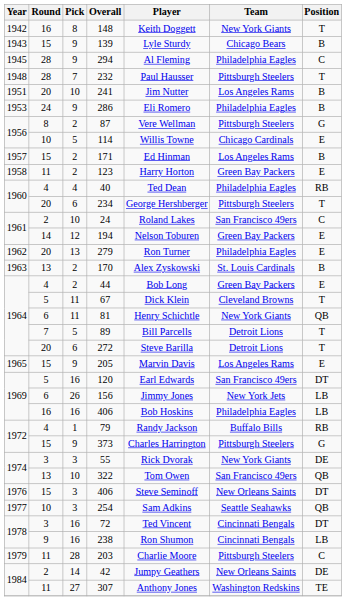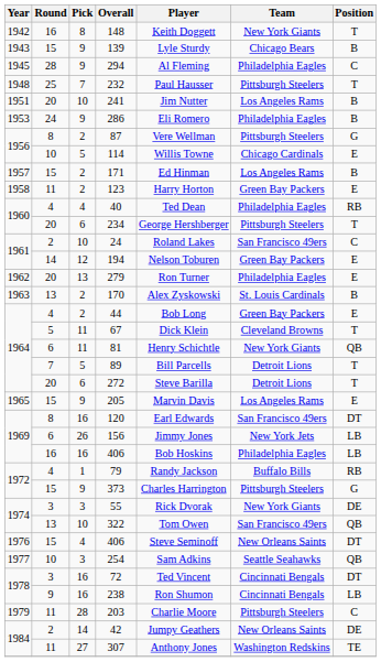 <table class="wikitable sortable" style="text-align: center;">
 <tr>
 <th>Year</th>
 <th>Round</th>
 <th>Pick</th>
 <th>Overall</th>
 <th>Player</th>
 <th>Team</th>
 <th>Position</th>
 </tr>
 <tr>
 <td>1942</td>
 <td>16</td>
 <td>8</td>
 <td>148</td>
 <td><a href='#'>Keith Doggett</a></td>
 <td><a href='#'>New York Giants</a></td>
 <td>T</td>
 </tr>
 <tr>
 <td>1943</td>
 <td>15</td>
 <td>9</td>
 <td>139</td>
 <td><a href='#'>Lyle Sturdy</a></td>
 <td><a href='#'>Chicago Bears</a></td>
 <td>B</td>
 </tr>
 <tr>
 <td>1945</td>
 <td>28</td>
 <td>9</td>
 <td>294</td>
 <td><a href='#'>Al Fleming</a></td>
 <td><a href='#'>Philadelphia Eagles</a></td>
 <td>C</td>
 </tr>
 <tr>
 <td>1948</td>
-<td>28</td>
+<td>25</td>
 <td>7</td>
 <td>232</td>
 <td><a href='#'>Paul Hausser</a></td>
 <td><a href='#'>Pittsburgh Steelers</a></td>
 <td>T</td>
 </tr>
 <tr>
 <td>1951</td>
 <td>20</td>
 <td>10</td>
 <td>241</td>
 <td><a href='#'>Jim Nutter</a></td>
 <td><a href='#'>Los Angeles Rams</a></td>
 <td>B</td>
 </tr>
 <tr>
 <td>1953</td>
 <td>24</td>
 <td>9</td>
 <td>286</td>
 <td><a href='#'>Eli Romero</a></td>
 <td><a href='#'>Philadelphia Eagles</a></td>
 <td>B</td>
 </tr>
 <tr>
 <td rowspan="2">1956</td>
 <td>8</td>
 <td>2</td>
 <td>87</td>
 <td><a href='#'>Vere Wellman</a></td>
 <td><a href='#'>Pittsburgh Steelers</a></td>
 <td>G</td>
 </tr>
 <tr>
 <td>10</td>
 <td>5</td>
 <td>114</td>
 <td><a href='#'>Willis Towne</a></td>
 <td><a href='#'>Chicago Cardinals</a></td>
 <td>E</td>
 </tr>
 <tr>
 <td>1957</td>
 <td>15</td>
 <td>2</td>
 <td>171</td>
 <td><a href='#'>Ed Hinman</a></td>
 <td><a href='#'>Los Angeles Rams</a></td>
 <td>B</td>
 </tr>
 <tr>
 <td>1958</td>
 <td>11</td>
 <td>2</td>
 <td>123</td>
 <td><a href='#'>Harry Horton</a></td>
 <td><a href='#'>Green Bay Packers</a></td>
 <td>E</td>
 </tr>
 <tr>
 <td rowspan="2">1960</td>
 <td>4</td>
 <td>4</td>
 <td>40</td>
 <td><a href='#'>Ted Dean</a></td>
 <td><a href='#'>Philadelphia Eagles</a></td>
 <td>RB</td>
 </tr>
 <tr>
 <td>20</td>
 <td>6</td>
 <td>234</td>
 <td><a href='#'>George Hershberger</a></td>
 <td><a href='#'>Pittsburgh Steelers</a></td>
 <td>T</td>
 </tr>
 <tr>
 <td rowspan="2">1961</td>
 <td>2</td>
 <td>10</td>
 <td>24</td>
 <td><a href='#'>Roland Lakes</a></td>
 <td><a href='#'>San Francisco 49ers</a></td>
 <td>C</td>
 </tr>
 <tr>
 <td>14</td>
 <td>12</td>
 <td>194</td>
 <td><a href='#'>Nelson Toburen</a></td>
 <td><a href='#'>Green Bay Packers</a></td>
 <td>E</td>
 </tr>
 <tr>
 <td>1962</td>
 <td>20</td>
 <td>13</td>
 <td>279</td>
 <td><a href='#'>Ron Turner</a></td>
 <td><a href='#'>Philadelphia Eagles</a></td>
 <td>E</td>
 </tr>
 <tr>
 <td>1963</td>
 <td>13</td>
 <td>2</td>
 <td>170</td>
 <td><a href='#'>Alex Zyskowski</a></td>
 <td><a href='#'>St. Louis Cardinals</a></td>
 <td>B</td>
 </tr>
 <tr>
 <td rowspan="5">1964</td>
 <td>4</td>
 <td>2</td>
 <td>44</td>
 <td><a href='#'>Bob Long</a></td>
 <td><a href='#'>Green Bay Packers</a></td>
 <td>E</td>
 </tr>
 <tr>
 <td>5</td>
 <td>11</td>
 <td>67</td>
 <td><a href='#'>Dick Klein</a></td>
 <td><a href='#'>Cleveland Browns</a></td>
 <td>T</td>
 </tr>
 <tr>
 <td>6</td>
 <td>11</td>
 <td>81</td>
 <td><a href='#'>Henry Schichtle</a></td>
 <td><a href='#'>New York Giants</a></td>
 <td>QB</td>
 </tr>
 <tr>
 <td>7</td>
 <td>5</td>
 <td>89</td>
 <td><a href='#'>Bill Parcells</a></td>
 <td><a href='#'>Detroit Lions</a></td>
 <td>T</td>
 </tr>
 <tr>
 <td>20</td>
 <td>6</td>
 <td>272</td>
 <td><a href='#'>Steve Barilla</a></td>
 <td><a href='#'>Detroit Lions</a></td>
 <td>T</td>
 </tr>
 <tr>
 <td>1965</td>
 <td>15</td>
 <td>9</td>
 <td>205</td>
 <td><a href='#'>Marvin Davis</a></td>
 <td><a href='#'>Los Angeles Rams</a></td>
 <td>E</td>
 </tr>
 <tr>
 <td rowspan="3">1969</td>
-<td>5</td>
+<td>8</td>
 <td>16</td>
 <td>120</td>
 <td><a href='#'>Earl Edwards</a></td>
 <td><a href='#'>San Francisco 49ers</a></td>
 <td>DT</td>
 </tr>
 <tr>
 <td>6</td>
 <td>26</td>
 <td>156</td>
 <td><a href='#'>Jimmy Jones</a></td>
 <td><a href='#'>New York Jets</a></td>
 <td>LB</td>
 </tr>
 <tr>
 <td>16</td>
 <td>16</td>
 <td>406</td>
 <td><a href='#'>Bob Hoskins</a></td>
 <td><a href='#'>Philadelphia Eagles</a></td>
 <td>LB</td>
 </tr>
 <tr>
 <td rowspan="2">1972</td>
 <td>4</td>
 <td>1</td>
 <td>79</td>
 <td><a href='#'>Randy Jackson</a></td>
 <td><a href='#'>Buffalo Bills</a></td>
 <td>RB</td>
 </tr>
 <tr>
 <td>15</td>
 <td>9</td>
 <td>373</td>
 <td><a href='#'>Charles Harrington</a></td>
 <td><a href='#'>Pittsburgh Steelers</a></td>
 <td>G</td>
 </tr>
 <tr>
 <td rowspan="2">1974</td>
 <td>3</td>
 <td>3</td>
 <td>55</td>
 <td><a href='#'>Rick Dvorak</a></td>
 <td><a href='#'>New York Giants</a></td>
 <td>DE</td>
 </tr>
 <tr>
 <td>13</td>
 <td>10</td>
 <td>322</td>
 <td><a href='#'>Tom Owen</a></td>
 <td><a href='#'>San Francisco 49ers</a></td>
 <td>QB</td>
 </tr>
 <tr>
 <td>1976</td>
 <td>15</td>
-<td>3</td>
+<td>4</td>
 <td>406</td>
 <td><a href='#'>Steve Seminoff</a></td>
 <td><a href='#'>New Orleans Saints</a></td>
 <td>DT</td>
 </tr>
 <tr>
 <td>1977</td>
 <td>10</td>
 <td>3</td>
 <td>254</td>
 <td><a href='#'>Sam Adkins</a></td>
 <td><a href='#'>Seattle Seahawks</a></td>
 <td>QB</td>
 </tr>
 <tr>
 <td rowspan="2">1978</td>
 <td>3</td>
 <td>16</td>
 <td>72</td>
 <td><a href='#'>Ted Vincent</a></td>
 <td><a href='#'>Cincinnati Bengals</a></td>
 <td>DT</td>
 </tr>
 <tr>
 <td>9</td>
 <td>16</td>
 <td>238</td>
 <td><a href='#'>Ron Shumon</a></td>
 <td><a href='#'>Cincinnati Bengals</a></td>
 <td>LB</td>
 </tr>
 <tr>
 <td>1979</td>
 <td>11</td>
 <td>28</td>
 <td>203</td>
 <td><a href='#'>Charlie Moore</a></td>
 <td><a href='#'>Pittsburgh Steelers</a></td>
 <td>C</td>
 </tr>
 <tr>
 <td rowspan="2">1984</td>
 <td>2</td>
 <td>14</td>
 <td>42</td>
 <td><a href='#'>Jumpy Geathers</a></td>
 <td><a href='#'>New Orleans Saints</a></td>
 <td>DE</td>
 </tr>
 <tr>
 <td>11</td>
 <td>27</td>
 <td>307</td>
 <td><a href='#'>Anthony Jones</a></td>
 <td><a href='#'>Washington Redskins</a></td>
 <td>TE</td>
 </tr>
 <tr>
 </tr>
 </table>
